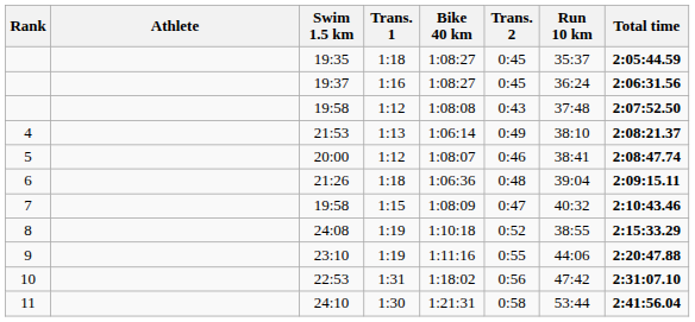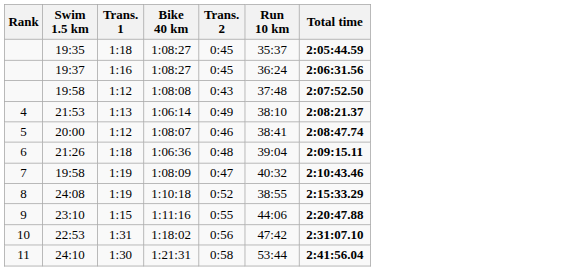 <table class=wikitable style="text-align:center">
 <tr>
 <th width=40>Rank</th>
-<th width=250>Athlete</th>
 <th width=60>Swim<br>1.5 km</th>
 <th width=50>Trans. 1</th>
 <th width=60>Bike<br>40 km</th>
 <th width=50>Trans. 2</th>
 <th width=60>Run<br>10 km</th>
 <th width=80>Total time</th>
 </tr>
 <tr>
 <td></td>
-<td align=left></td>
 <td>19:35</td>
 <td>1:18</td>
 <td>1:08:27</td>
 <td>0:45</td>
 <td>35:37</td>
 <td><strong>2:05:44.59</strong></td>
 </tr>
 <tr>
 <td></td>
-<td align=left></td>
 <td>19:37</td>
 <td>1:16</td>
 <td>1:08:27</td>
 <td>0:45</td>
 <td>36:24</td>
 <td><strong>2:06:31.56</strong></td>
 </tr>
 <tr>
 <td></td>
-<td align=left></td>
 <td>19:58</td>
 <td>1:12</td>
 <td>1:08:08</td>
 <td>0:43</td>
 <td>37:48</td>
 <td><strong>2:07:52.50</strong></td>
 </tr>
 <tr>
 <td>4</td>
-<td align=left></td>
 <td>21:53</td>
 <td>1:13</td>
 <td>1:06:14</td>
 <td>0:49</td>
 <td>38:10</td>
 <td><strong>2:08:21.37</strong></td>
 </tr>
 <tr>
 <td>5</td>
-<td align=left></td>
 <td>20:00</td>
 <td>1:12</td>
 <td>1:08:07</td>
 <td>0:46</td>
 <td>38:41</td>
 <td><strong>2:08:47.74</strong></td>
 </tr>
 <tr>
 <td>6</td>
-<td align=left></td>
 <td>21:26</td>
 <td>1:18</td>
 <td>1:06:36</td>
 <td>0:48</td>
 <td>39:04</td>
 <td><strong>2:09:15.11</strong></td>
 </tr>
 <tr>
 <td>7</td>
-<td align=left></td>
 <td>19:58</td>
-<td>1:15</td>
+<td>1:19</td>
 <td>1:08:09</td>
 <td>0:47</td>
 <td>40:32</td>
 <td><strong>2:10:43.46</strong></td>
 </tr>
 <tr>
 <td>8</td>
-<td align=left></td>
 <td>24:08</td>
 <td>1:19</td>
 <td>1:10:18</td>
 <td>0:52</td>
 <td>38:55</td>
 <td><strong>2:15:33.29</strong></td>
 </tr>
 <tr>
 <td>9</td>
-<td align=left></td>
 <td>23:10</td>
-<td>1:19</td>
+<td>1:15</td>
 <td>1:11:16</td>
 <td>0:55</td>
 <td>44:06</td>
 <td><strong>2:20:47.88</strong></td>
 </tr>
 <tr>
 <td>10</td>
-<td align=left></td>
 <td>22:53</td>
 <td>1:31</td>
 <td>1:18:02</td>
 <td>0:56</td>
 <td>47:42</td>
 <td><strong>2:31:07.10</strong></td>
 </tr>
 <tr>
 <td>11</td>
-<td align=left></td>
 <td>24:10</td>
 <td>1:30</td>
 <td>1:21:31</td>
 <td>0:58</td>
 <td>53:44</td>
 <td><strong>2:41:56.04</strong></td>
 </tr>
 </table>
